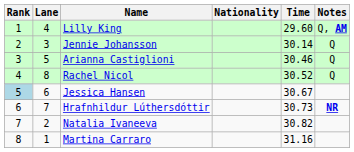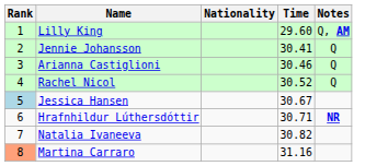 <table class="wikitable sortable" style="text-align:center">
 <tr>
 <th>Rank</th>
-<th>Lane</th>
 <th>Name</th>
 <th>Nationality</th>
 <th>Time</th>
 <th>Notes</th>
 </tr>
 <tr bgcolor=ccffcc>
 <td>1</td>
-<td>4</td>
 <td align=left><a href='#'>Lilly King</a></td>
 <td align=left></td>
 <td>29.60</td>
 <td>Q, <strong><a href='#'>AM</a></strong></td>
 </tr>
 <tr bgcolor=ccffcc>
 <td>2</td>
-<td>3</td>
 <td align=left><a href='#'>Jennie Johansson</a></td>
 <td align=left></td>
-<td>30.14</td>
+<td>30.41</td>
 <td>Q</td>
 </tr>
 <tr bgcolor=ccffcc>
 <td>3</td>
-<td>5</td>
 <td align=left><a href='#'>Arianna Castiglioni</a></td>
 <td align=left></td>
 <td>30.46</td>
 <td>Q</td>
 </tr>
 <tr bgcolor=ccffcc>
 <td>4</td>
-<td>8</td>
 <td align=left><a href='#'>Rachel Nicol</a></td>
 <td align=left></td>
 <td>30.52</td>
 <td>Q</td>
 </tr>
 <tr>
 <td style="background: lightblue;">5</td>
-<td>6</td>
 <td align=left><a href='#'>Jessica Hansen</a></td>
 <td align=left></td>
 <td>30.67</td>
 <td></td>
 </tr>
 <tr>
 <td>6</td>
-<td>7</td>
 <td align=left><a href='#'>Hrafnhildur Lúthersdóttir</a></td>
 <td align=left></td>
-<td>30.73</td>
+<td>30.71</td>
 <td><strong><a href='#'>NR</a></strong></td>
 </tr>
 <tr>
 <td>7</td>
-<td>2</td>
 <td align=left><a href='#'>Natalia Ivaneeva</a></td>
 <td align=left></td>
 <td>30.82</td>
 <td></td>
 </tr>
 <tr>
-<td>8</td>
-<td>1</td>
+<td style="background: lightsalmon;">8</td>
 <td align=left><a href='#'>Martina Carraro</a></td>
 <td align=left></td>
 <td>31.16</td>
 <td></td>
 </tr>
 </table>
